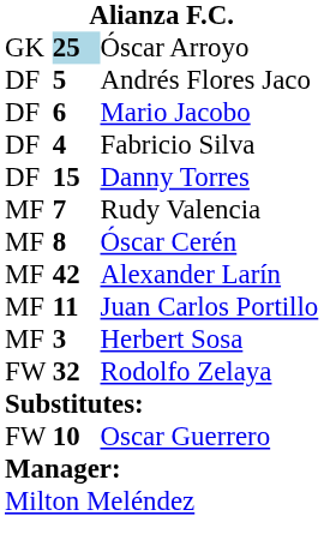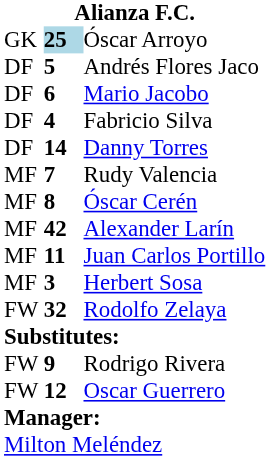 <table style="font-size: 90%" cellspacing="0" cellpadding="0">
 <tr>
 <td colspan="5" style="padding-top: 0.6em; text-align:center"><strong>Alianza F.C.</strong></td>
 </tr>
 <tr>
 <th width="25"></th>
 <th width="25"></th>
 </tr>
 <tr>
 <td>GK</td>
 <td style="background: lightblue;"><strong>25</strong></td>
 <td> Óscar Arroyo</td>
 </tr>
 <tr>
 <td>DF</td>
 <td><strong>5</strong></td>
 <td> Andrés Flores Jaco</td>
 </tr>
 <tr>
 <td>DF</td>
 <td><strong>6</strong></td>
 <td> <a href='#'>Mario Jacobo</a></td>
 </tr>
 <tr>
 <td>DF</td>
 <td><strong>4</strong></td>
 <td> Fabricio Silva</td>
 </tr>
 <tr>
 <td>DF</td>
-<td><strong>15</strong></td>
+<td><strong>14</strong></td>
 <td> <a href='#'>Danny Torres</a></td>
 </tr>
 <tr>
 <td>MF</td>
 <td><strong>7</strong></td>
 <td> Rudy Valencia</td>
 <td></td>
 </tr>
 <tr>
 <td>MF</td>
 <td><strong>8</strong></td>
 <td> <a href='#'>Óscar Cerén</a></td>
 </tr>
 <tr>
 <td>MF</td>
 <td><strong>42</strong></td>
 <td> <a href='#'>Alexander Larín</a> </td>
 </tr>
 <tr>
 <td>MF</td>
 <td><strong>11</strong></td>
 <td> <a href='#'>Juan Carlos Portillo</a></td>
 <td></td>
 <td></td>
 </tr>
 <tr>
 <td>MF</td>
 <td><strong>3</strong></td>
 <td> <a href='#'>Herbert Sosa</a></td>
 <td></td>
 </tr>
 <tr>
 <td>FW</td>
 <td><strong>32</strong></td>
 <td> <a href='#'>Rodolfo Zelaya</a>  </td>
 </tr>
 <tr>
 <td colspan=5><strong>Substitutes:</strong></td>
 </tr>
 <tr>
 <td>FW</td>
-<td><strong>10</strong></td>
+<td><strong>9</strong></td>
+<td> Rodrigo Rivera</td>
+<td></td>
+<td></td>
+</tr>
+<tr>
+<td>FW</td>
+<td><strong>12</strong></td>
 <td> <a href='#'>Oscar Guerrero</a></td>
 <td></td>
 </tr>
 <tr>
 <td colspan=5><strong>Manager:</strong></td>
 </tr>
 <tr>
 <td colspan=5> <a href='#'>Milton Meléndez</a></td>
 </tr>
 </table>
